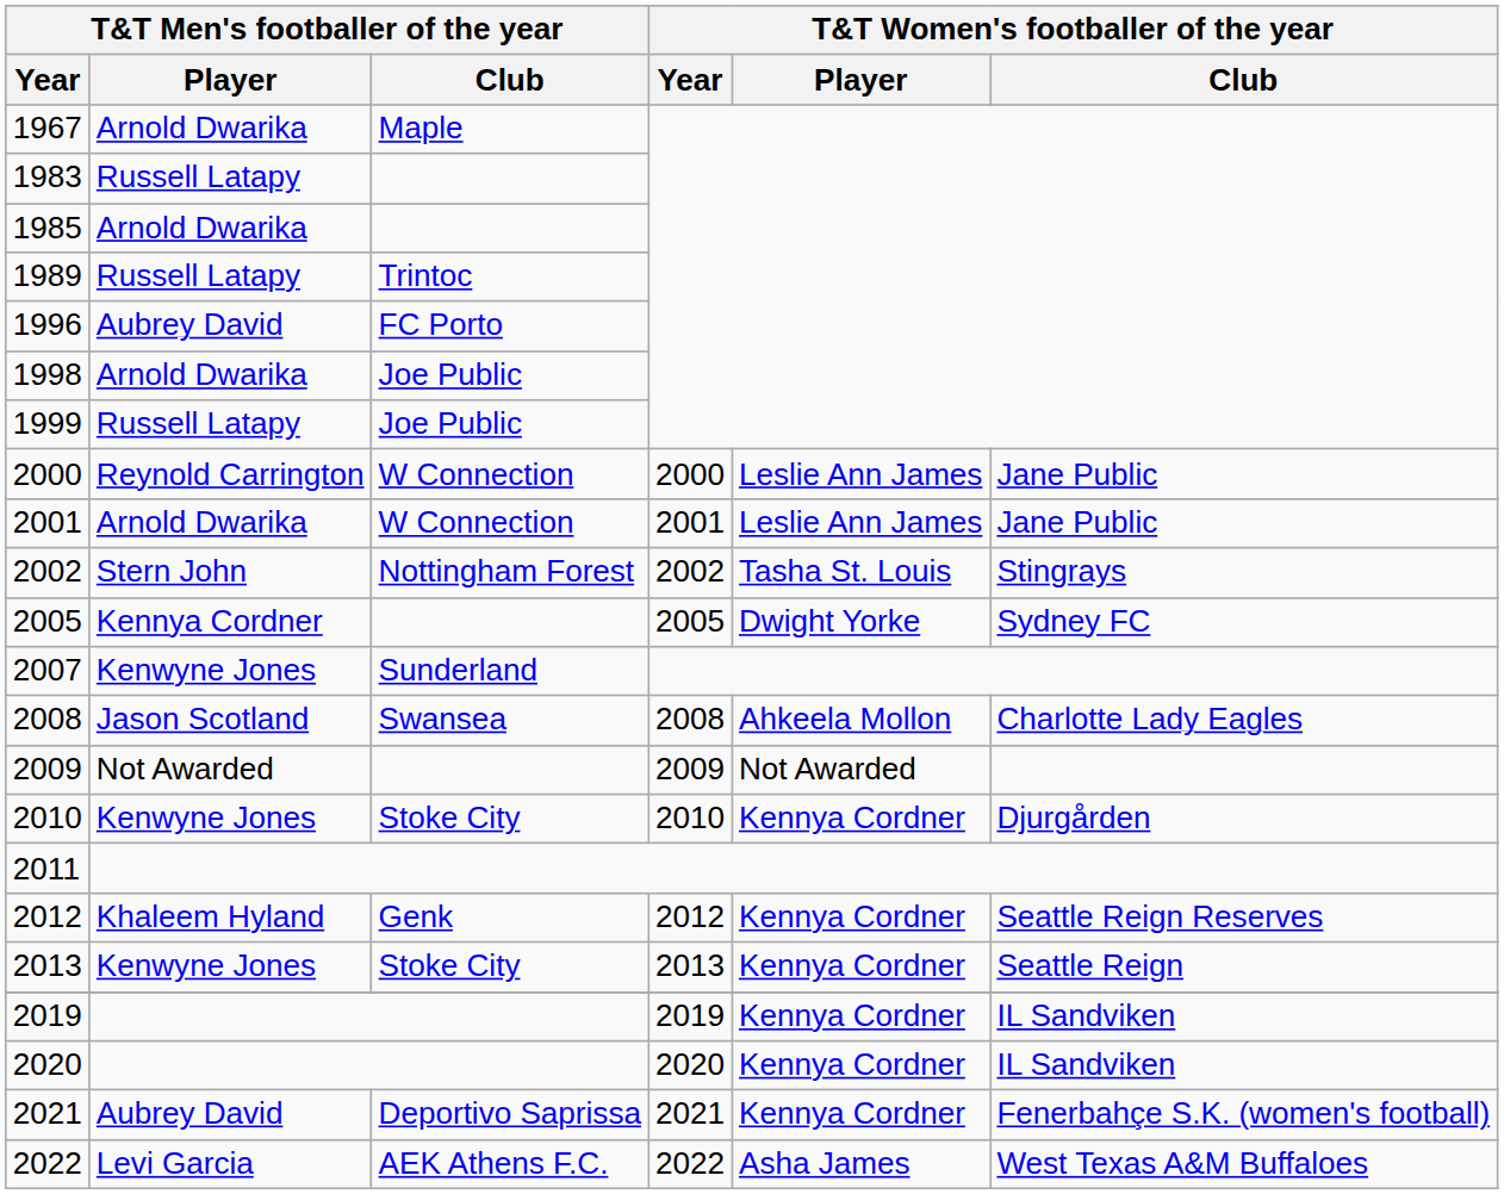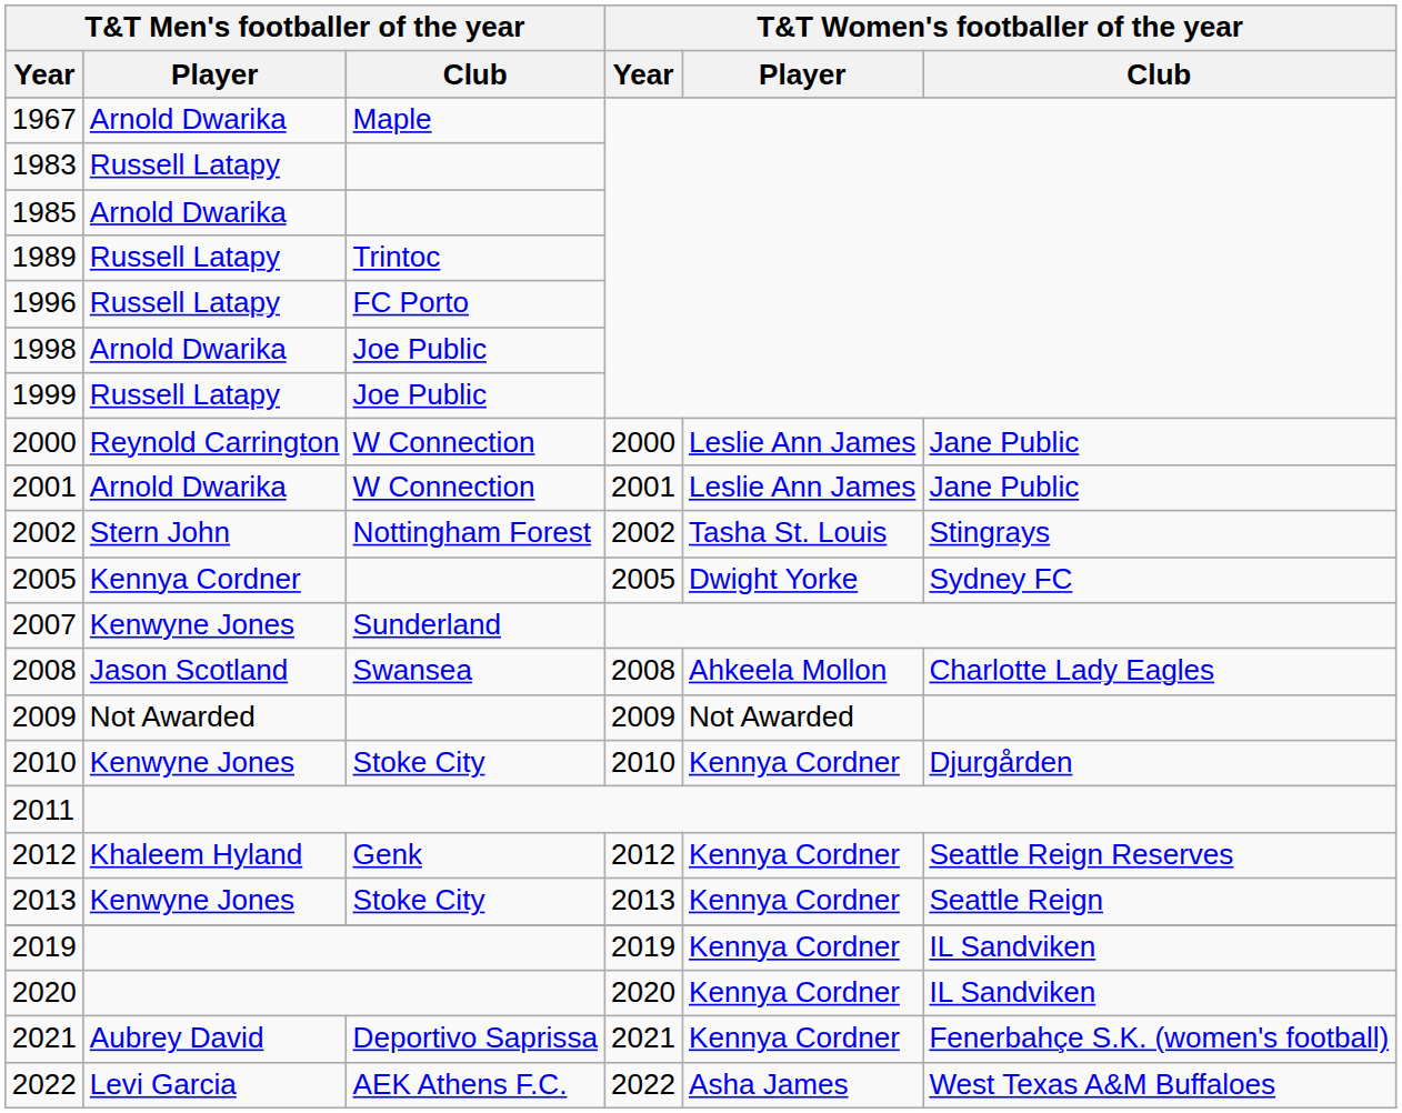 <table class="wikitable">
 <tr>
 <th colspan="3">T&T Men's footballer of the year</th>
 <th colspan="3">T&T Women's footballer of the year</th>
 </tr>
 <tr>
 <th>Year</th>
 <th>Player</th>
 <th>Club</th>
 <th>Year</th>
 <th>Player</th>
 <th>Club</th>
 </tr>
 <tr>
 <td>1967</td>
 <td><a href='#'>Arnold Dwarika</a></td>
 <td><a href='#'>Maple</a></td>
 </tr>
 <tr>
 <td>1983</td>
 <td><a href='#'>Russell Latapy</a></td>
 <td></td>
 </tr>
 <tr>
 <td>1985</td>
 <td><a href='#'>Arnold Dwarika</a></td>
 <td></td>
 </tr>
 <tr>
 <td>1989</td>
 <td><a href='#'>Russell Latapy</a></td>
 <td><a href='#'>Trintoc</a></td>
 </tr>
 <tr>
 <td>1996</td>
-<td><a href='#'>Aubrey David</a></td>
+<td><a href='#'>Russell Latapy</a></td>
 <td><a href='#'>FC Porto</a></td>
 </tr>
 <tr>
 <td>1998</td>
 <td><a href='#'>Arnold Dwarika</a></td>
 <td><a href='#'>Joe Public</a></td>
 </tr>
 <tr>
 <td>1999</td>
 <td><a href='#'>Russell Latapy</a></td>
 <td><a href='#'>Joe Public</a></td>
 </tr>
 <tr>
 <td>2000</td>
 <td><a href='#'>Reynold Carrington</a></td>
 <td><a href='#'>W Connection</a></td>
 <td>2000</td>
 <td><a href='#'>Leslie Ann James</a></td>
 <td><a href='#'>Jane Public</a></td>
 </tr>
 <tr>
 <td>2001</td>
 <td><a href='#'>Arnold Dwarika</a></td>
 <td><a href='#'>W Connection</a></td>
 <td>2001</td>
 <td><a href='#'>Leslie Ann James</a></td>
 <td><a href='#'>Jane Public</a></td>
 </tr>
 <tr>
 <td>2002</td>
 <td><a href='#'>Stern John</a></td>
 <td><a href='#'>Nottingham Forest</a></td>
 <td>2002</td>
 <td><a href='#'>Tasha St. Louis</a></td>
 <td><a href='#'>Stingrays</a></td>
 </tr>
 <tr>
 <td>2005</td>
 <td><a href='#'>Kennya Cordner</a></td>
 <td></td>
 <td>2005</td>
 <td><a href='#'>Dwight Yorke</a></td>
 <td><a href='#'>Sydney FC</a></td>
 </tr>
 <tr>
 <td>2007</td>
 <td><a href='#'>Kenwyne Jones</a></td>
 <td><a href='#'>Sunderland</a></td>
 </tr>
 <tr>
 <td>2008</td>
 <td><a href='#'>Jason Scotland</a></td>
 <td><a href='#'>Swansea</a></td>
 <td>2008</td>
 <td><a href='#'>Ahkeela Mollon</a></td>
 <td><a href='#'>Charlotte Lady Eagles</a></td>
 </tr>
 <tr>
 <td>2009</td>
 <td>Not Awarded</td>
 <td></td>
 <td>2009</td>
 <td>Not Awarded</td>
 <td></td>
 </tr>
 <tr>
 <td>2010</td>
 <td><a href='#'>Kenwyne Jones</a></td>
 <td><a href='#'>Stoke City</a></td>
 <td>2010</td>
 <td><a href='#'>Kennya Cordner</a></td>
 <td><a href='#'>Djurgården</a></td>
 </tr>
 <tr>
 <td>2011</td>
 </tr>
 <tr>
 <td>2012</td>
 <td><a href='#'>Khaleem Hyland</a></td>
 <td><a href='#'>Genk</a></td>
 <td>2012</td>
 <td><a href='#'>Kennya Cordner</a></td>
 <td><a href='#'>Seattle Reign Reserves</a></td>
 </tr>
 <tr>
 <td>2013</td>
 <td><a href='#'>Kenwyne Jones</a></td>
 <td><a href='#'>Stoke City</a></td>
 <td>2013</td>
 <td><a href='#'>Kennya Cordner</a></td>
 <td><a href='#'>Seattle Reign</a></td>
 </tr>
 <tr>
 </tr>
 <tr>
 <td>2019</td>
 <td colspan="2"></td>
 <td>2019</td>
 <td><a href='#'>Kennya Cordner</a></td>
 <td><a href='#'>IL Sandviken</a></td>
 </tr>
 <tr>
 <td>2020</td>
 <td colspan="2"></td>
 <td>2020</td>
 <td><a href='#'>Kennya Cordner</a></td>
 <td><a href='#'>IL Sandviken</a></td>
 </tr>
 <tr>
 <td>2021</td>
 <td><a href='#'>Aubrey David</a></td>
 <td><a href='#'>Deportivo Saprissa</a></td>
 <td>2021</td>
 <td><a href='#'>Kennya Cordner</a></td>
 <td><a href='#'>Fenerbahçe S.K. (women's football)</a></td>
 </tr>
 <tr>
 <td>2022</td>
 <td><a href='#'>Levi Garcia</a></td>
 <td><a href='#'>AEK Athens F.C.</a></td>
 <td>2022</td>
 <td><a href='#'>Asha James</a></td>
 <td><a href='#'>West Texas A&M Buffaloes</a></td>
 </tr>
 <tr>
 </tr>
 </table>
